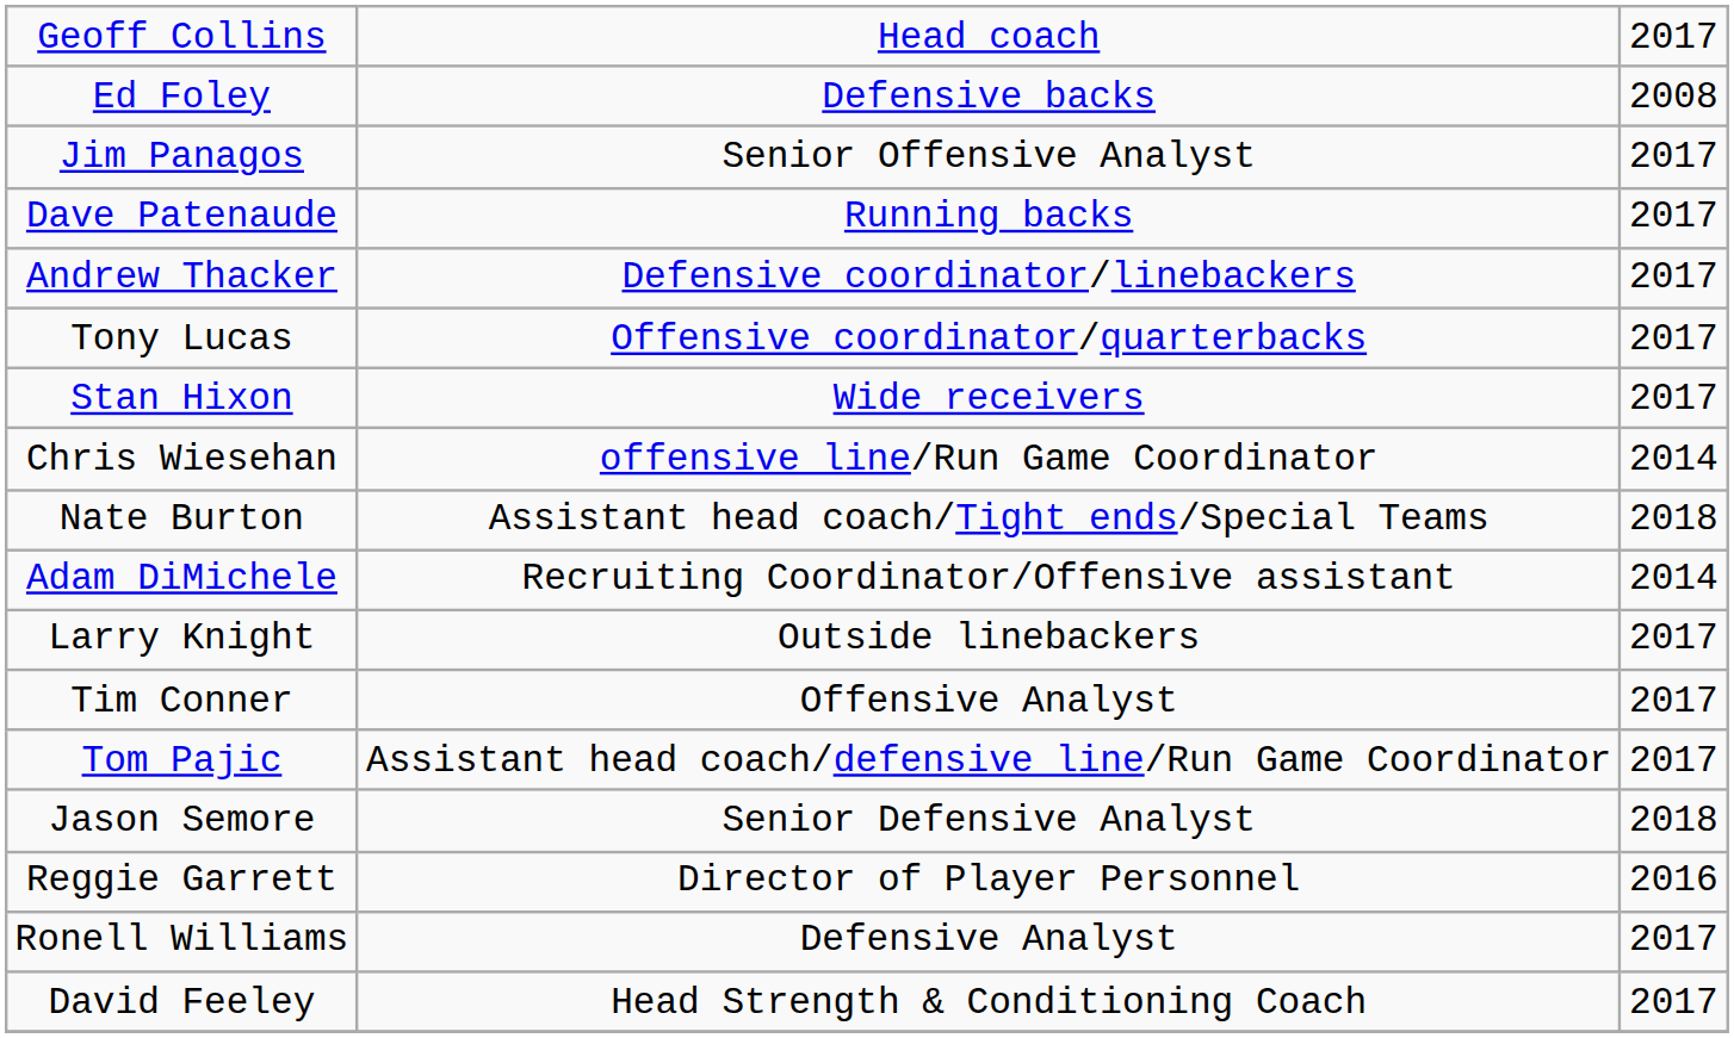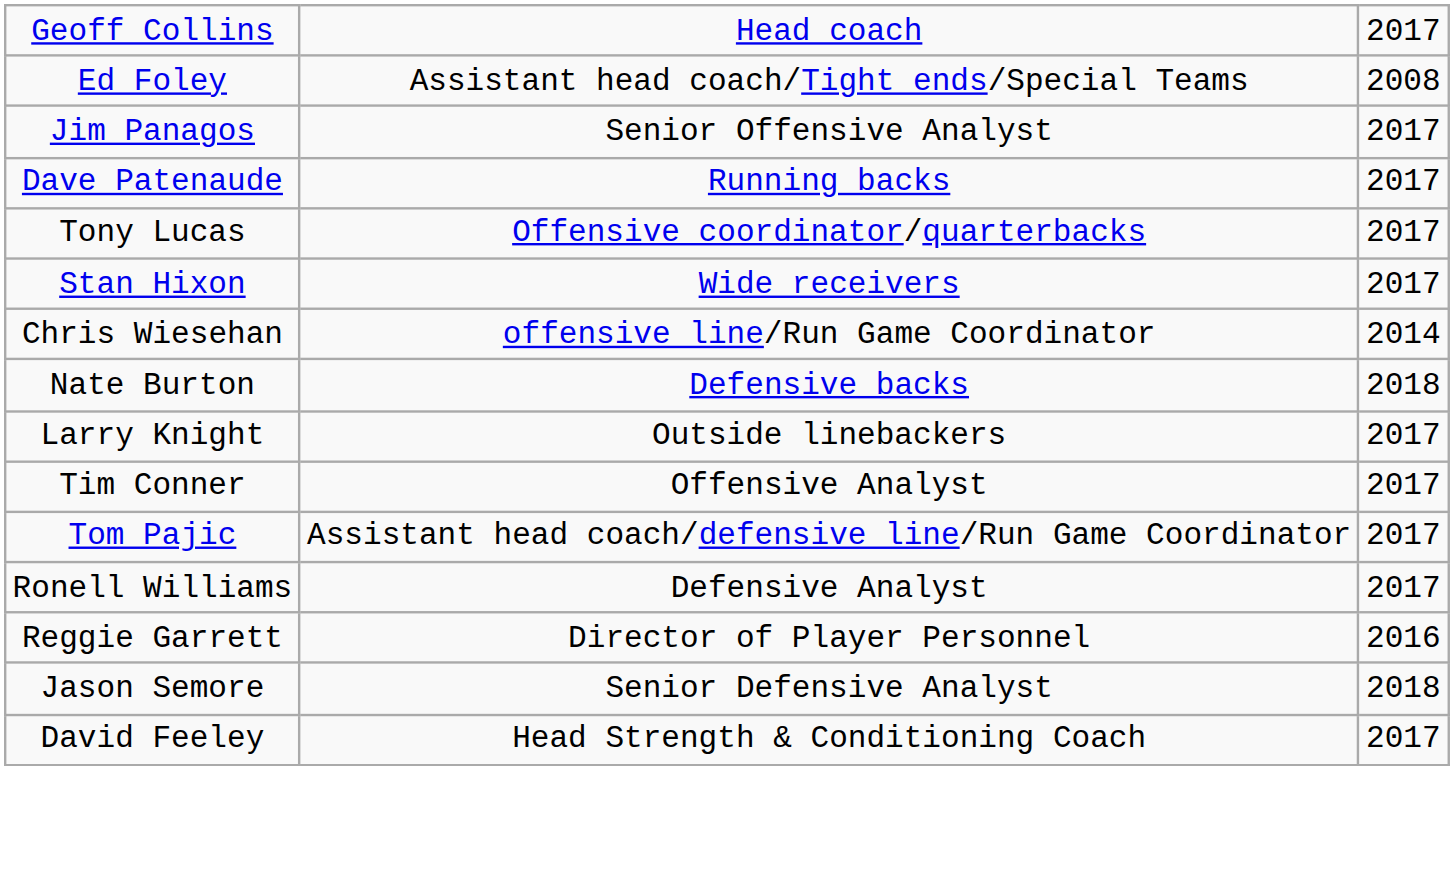 <table class="wikitable">
 <tr align="center">
 <td><a href='#'>Geoff Collins</a></td>
 <td><a href='#'>Head coach</a></td>
 <td>2017</td>
 </tr>
 <tr align="center">
 <td><a href='#'>Ed Foley</a></td>
-<td><a href='#'>Defensive backs</a></td>
+<td>Assistant head coach/<a href='#'>Tight ends</a>/Special Teams</td>
 <td>2008</td>
 </tr>
 <tr align="center">
 <td><a href='#'>Jim Panagos</a></td>
 <td>Senior Offensive Analyst</td>
 <td>2017</td>
 </tr>
 <tr align="center">
 <td><a href='#'>Dave Patenaude</a></td>
 <td><a href='#'>Running backs</a></td>
-<td>2017</td>
-</tr>
-<tr align="center">
-<td><a href='#'>Andrew Thacker</a></td>
-<td><a href='#'>Defensive coordinator</a>/<a href='#'>linebackers</a></td>
 <td>2017</td>
 </tr>
 <tr align="center">
 <td>Tony Lucas</td>
 <td><a href='#'>Offensive coordinator</a>/<a href='#'>quarterbacks</a></td>
 <td>2017</td>
 </tr>
 <tr align="center">
 <td><a href='#'>Stan Hixon</a></td>
 <td><a href='#'>Wide receivers</a></td>
 <td>2017</td>
 </tr>
 <tr align="center">
 <td>Chris Wiesehan</td>
 <td><a href='#'>offensive line</a>/Run Game Coordinator</td>
 <td>2014</td>
 </tr>
 <tr align="center">
 <td>Nate Burton</td>
-<td>Assistant head coach/<a href='#'>Tight ends</a>/Special Teams</td>
+<td><a href='#'>Defensive backs</a></td>
 <td>2018</td>
-</tr>
-<tr align="center">
-<td><a href='#'>Adam DiMichele</a></td>
-<td>Recruiting Coordinator/Offensive assistant</td>
-<td>2014</td>
 </tr>
 <tr align="center">
 <td>Larry Knight</td>
 <td>Outside linebackers</td>
 <td>2017</td>
 </tr>
 <tr align="center">
 <td>Tim Conner</td>
 <td>Offensive Analyst</td>
 <td>2017</td>
 </tr>
 <tr align="center">
 <td><a href='#'>Tom Pajic</a></td>
 <td>Assistant head coach/<a href='#'>defensive line</a>/Run Game Coordinator</td>
 <td>2017</td>
 </tr>
 <tr align="center">
-<td>Jason Semore</td>
-<td>Senior Defensive Analyst</td>
-<td>2018</td>
+<td>Ronell Williams</td>
+<td>Defensive Analyst</td>
+<td>2017</td>
 </tr>
 <tr align="center">
 <td>Reggie Garrett</td>
 <td>Director of Player Personnel</td>
 <td>2016</td>
 </tr>
 <tr align="center">
-<td>Ronell Williams</td>
-<td>Defensive Analyst</td>
-<td>2017</td>
+<td>Jason Semore</td>
+<td>Senior Defensive Analyst</td>
+<td>2018</td>
 </tr>
 <tr align="center">
 <td>David Feeley</td>
 <td>Head Strength & Conditioning Coach</td>
 <td>2017</td>
 </tr>
 <tr align="center">
 </tr>
 </table>
